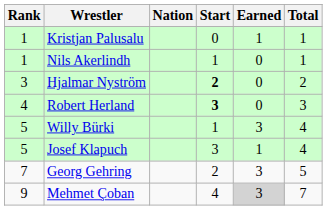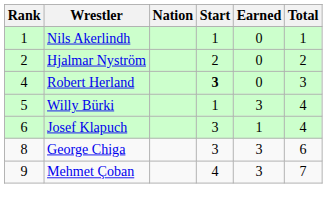 <table class="wikitable sortable" style="text-align:center;">
 <tr>
 <th>Rank</th>
 <th>Wrestler</th>
 <th>Nation</th>
 <th>Start</th>
 <th>Earned</th>
 <th>Total</th>
 </tr>
 <tr style="background:#cfc;">
 <td>1</td>
-<td align=left><a href='#'>Kristjan Palusalu</a></td>
-<td align=left></td>
-<td>0</td>
-<td>1</td>
-<td>1</td>
-</tr>
-<tr style="background:#cfc;">
-<td>1</td>
 <td align=left><a href='#'>Nils Akerlindh</a></td>
 <td align=left></td>
 <td>1</td>
 <td>0</td>
 <td>1</td>
 </tr>
 <tr style="background:#cfc;">
-<td>3</td>
+<td>2</td>
 <td align=left><a href='#'>Hjalmar Nyström</a></td>
 <td align=left></td>
-<td><strong>2</strong></td>
+<td>2</td>
 <td>0</td>
 <td>2</td>
 </tr>
 <tr style="background:#cfc;">
 <td>4</td>
 <td align=left><a href='#'>Robert Herland</a></td>
 <td align=left></td>
 <td><strong>3</strong></td>
 <td>0</td>
 <td>3</td>
 </tr>
 <tr style="background:#cfc;">
 <td>5</td>
 <td align=left><a href='#'>Willy Bürki</a></td>
 <td align=left></td>
 <td>1</td>
 <td>3</td>
 <td>4</td>
 </tr>
 <tr style="background:#cfc;">
-<td>5</td>
+<td>6</td>
 <td align=left><a href='#'>Josef Klapuch</a></td>
 <td align=left></td>
 <td>3</td>
 <td>1</td>
 <td>4</td>
 </tr>
 <tr>
-<td>7</td>
-<td align=left><a href='#'>Georg Gehring</a></td>
+<td>8</td>
+<td align=left><a href='#'>George Chiga</a></td>
 <td align=left></td>
-<td>2</td>
 <td>3</td>
-<td>5</td>
+<td>3</td>
+<td>6</td>
 </tr>
 <tr>
 <td>9</td>
 <td align=left><a href='#'>Mehmet Çoban</a></td>
 <td align=left></td>
 <td>4</td>
-<td style="background: lightgrey;">3</td>
+<td>3</td>
 <td>7</td>
 </tr>
 </table>
